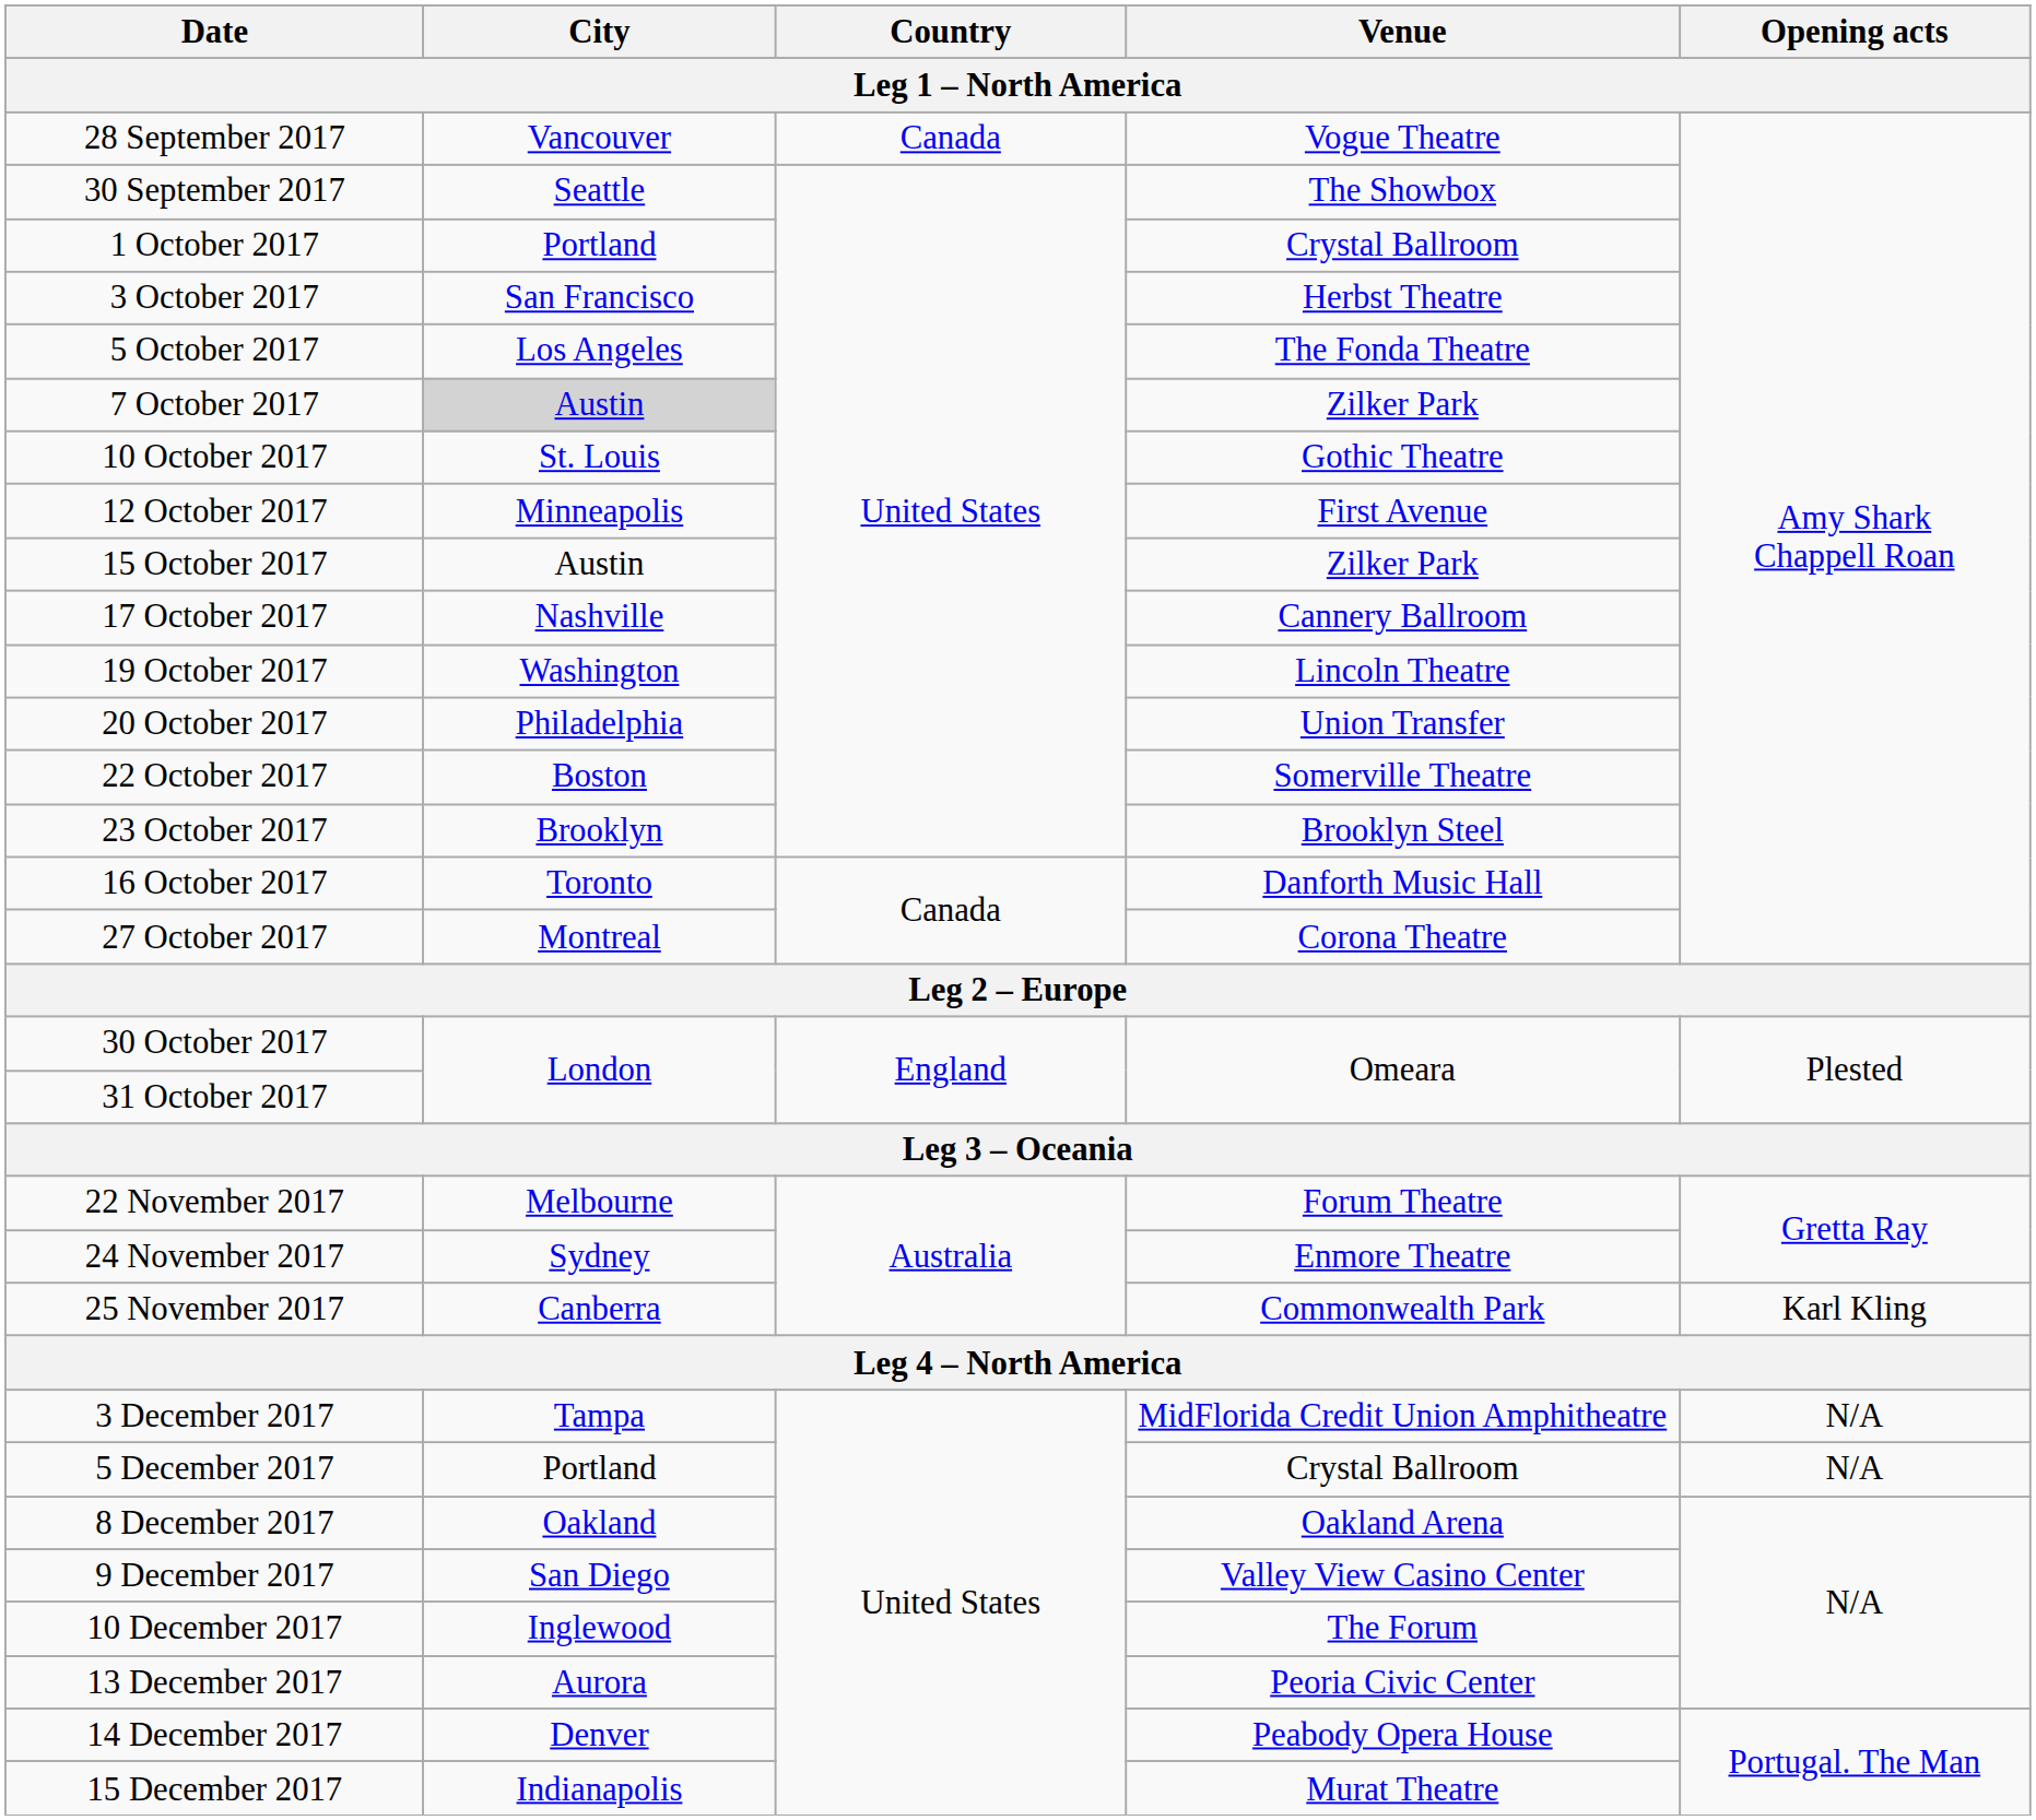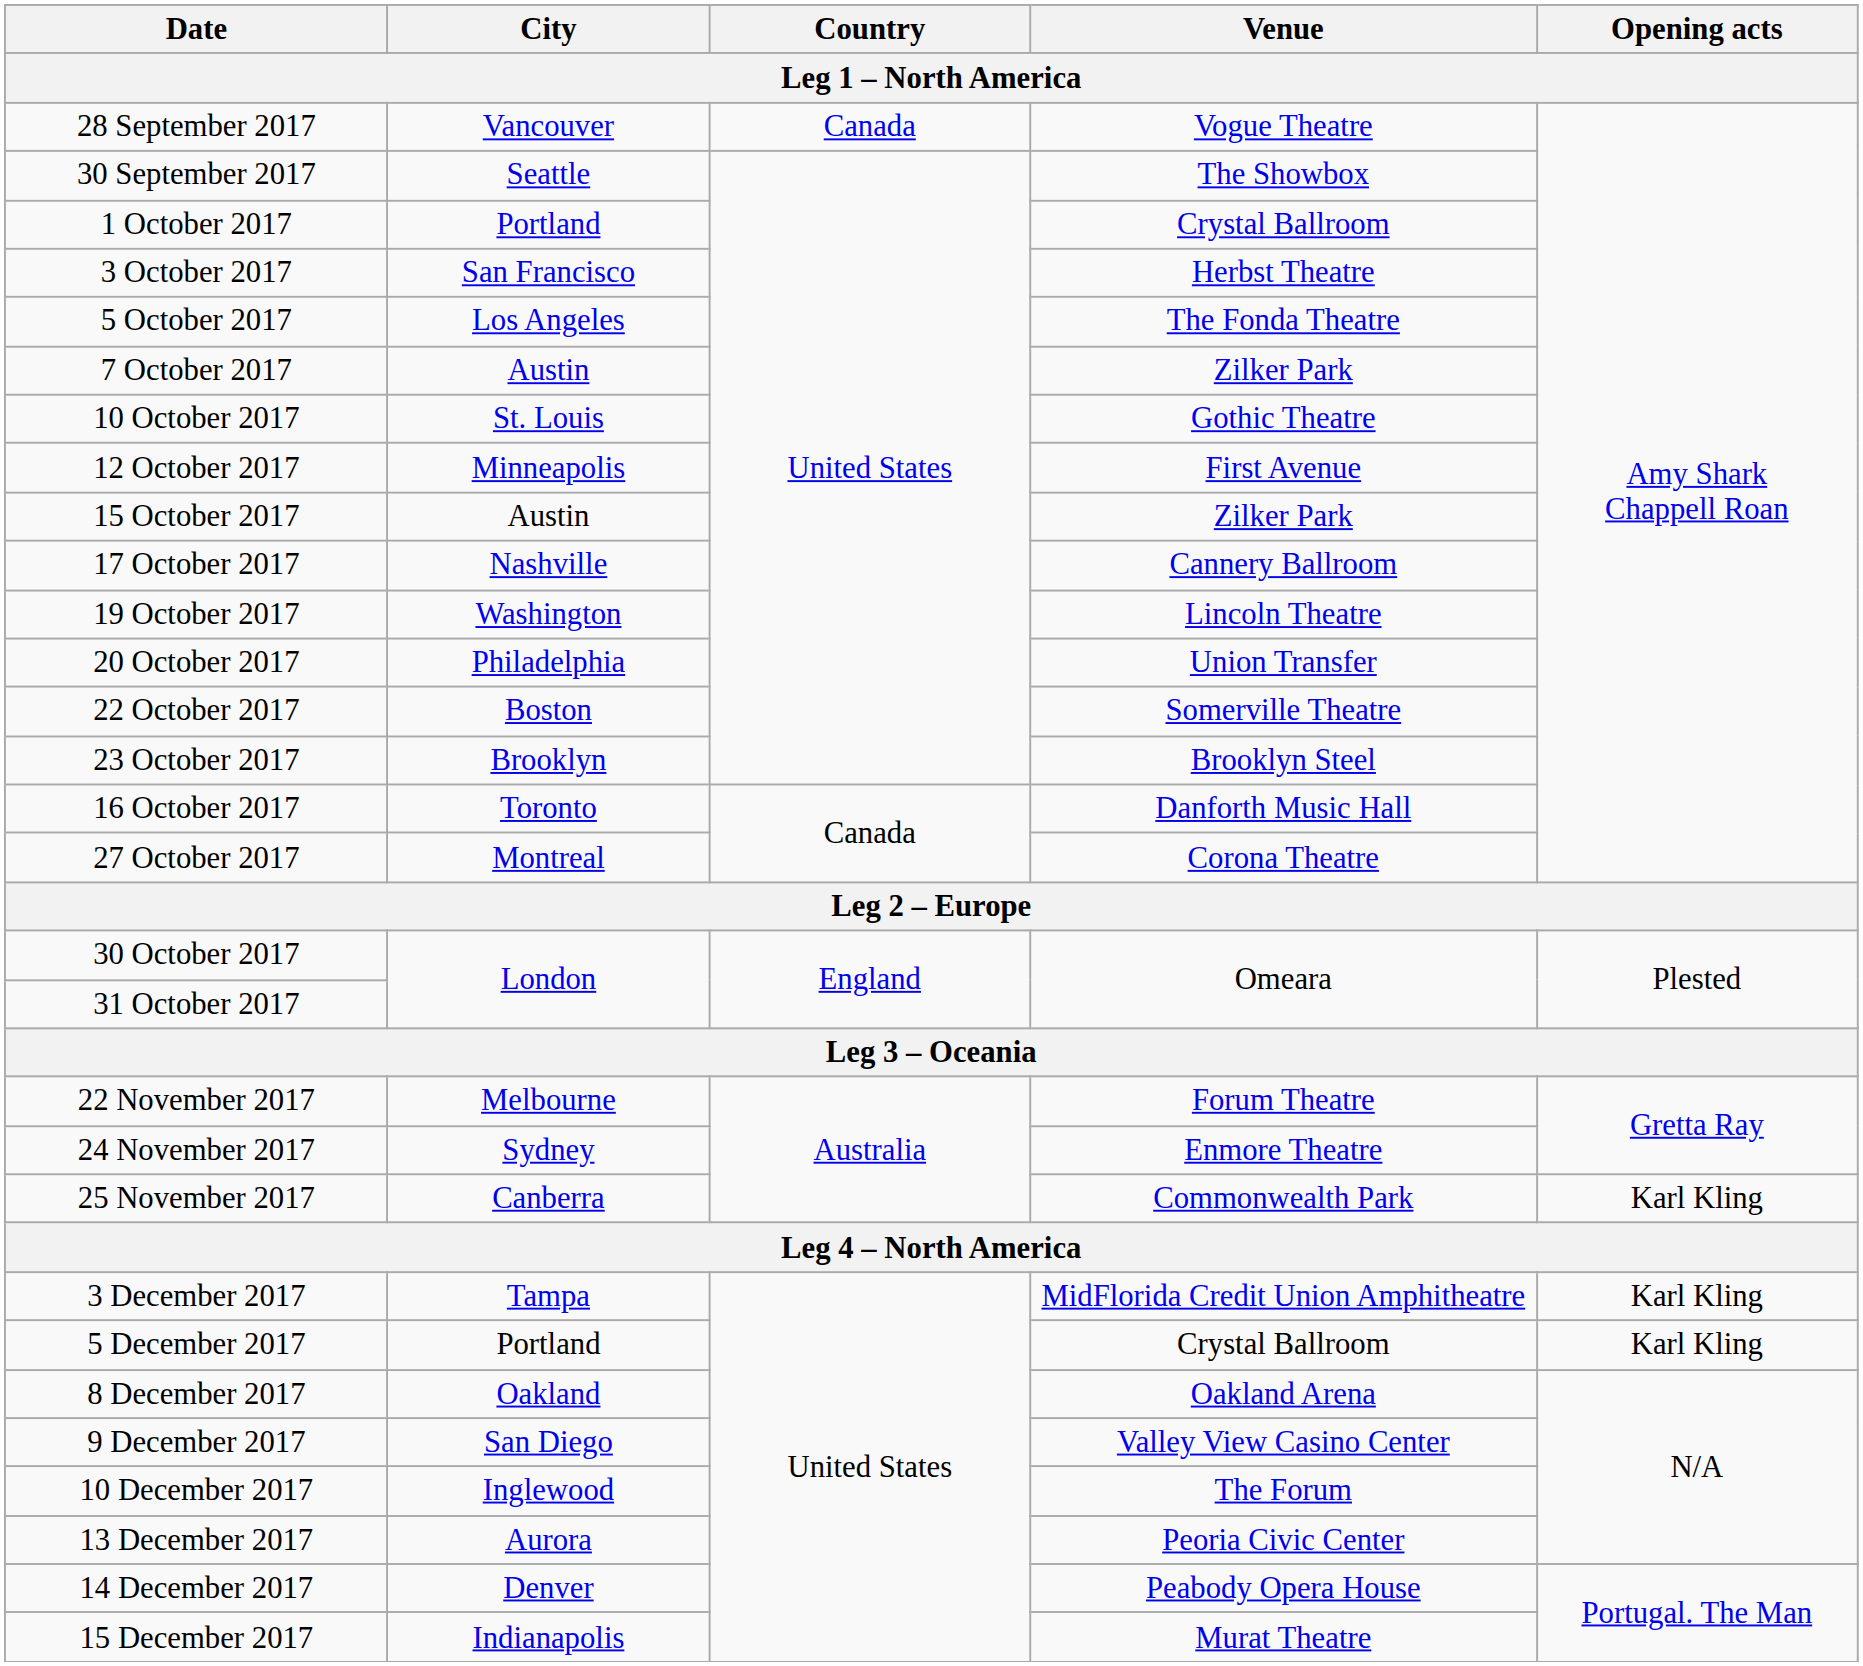 <table class="wikitable" style="text-align:center;">
 <tr>
 <th scope="col" style="width:12em;">Date</th>
 <th scope="col" style="width:10em;">City</th>
 <th scope="col" style="width:10em;">Country</th>
 <th scope="col" style="width:16em;">Venue</th>
 <th scope="col" style="width:10em;">Opening acts</th>
 </tr>
 <tr>
 <th colspan="5" style="text-align:center;"><strong>Leg 1 – North America</strong></th>
 </tr>
 <tr>
 <td>28 September 2017</td>
 <td><a href='#'>Vancouver</a></td>
 <td><a href='#'>Canada</a></td>
 <td><a href='#'>Vogue Theatre</a></td>
 <td rowspan="16"><a href='#'>Amy Shark</a><br><a href='#'>Chappell Roan</a></td>
 </tr>
 <tr>
 <td>30 September 2017</td>
 <td><a href='#'>Seattle</a></td>
 <td rowspan="13"><a href='#'>United States</a></td>
 <td><a href='#'>The Showbox</a></td>
 </tr>
 <tr>
 <td>1 October 2017</td>
 <td><a href='#'>Portland</a></td>
 <td><a href='#'>Crystal Ballroom</a></td>
 </tr>
 <tr>
 <td>3 October 2017</td>
 <td><a href='#'>San Francisco</a></td>
 <td><a href='#'>Herbst Theatre</a></td>
 </tr>
 <tr>
 <td>5 October 2017</td>
 <td><a href='#'>Los Angeles</a></td>
 <td><a href='#'>The Fonda Theatre</a></td>
 </tr>
 <tr>
 <td>7 October 2017</td>
-<td style="background: lightgrey;"><a href='#'>Austin</a></td>
+<td><a href='#'>Austin</a></td>
 <td><a href='#'>Zilker Park</a></td>
 </tr>
 <tr>
 <td>10 October 2017</td>
 <td><a href='#'>St. Louis</a></td>
 <td><a href='#'>Gothic Theatre</a></td>
 </tr>
 <tr>
 <td>12 October 2017</td>
 <td><a href='#'>Minneapolis</a></td>
 <td><a href='#'>First Avenue</a></td>
 </tr>
 <tr>
 <td>15 October 2017</td>
 <td>Austin</td>
 <td><a href='#'>Zilker Park</a></td>
 </tr>
 <tr>
 <td>17 October 2017</td>
 <td><a href='#'>Nashville</a></td>
 <td><a href='#'>Cannery Ballroom</a></td>
 </tr>
 <tr>
 <td>19 October 2017</td>
 <td><a href='#'>Washington</a></td>
 <td><a href='#'>Lincoln Theatre</a></td>
 </tr>
 <tr>
 <td>20 October 2017</td>
 <td><a href='#'>Philadelphia</a></td>
 <td><a href='#'>Union Transfer</a></td>
 </tr>
 <tr>
 <td>22 October 2017</td>
 <td><a href='#'>Boston</a></td>
 <td><a href='#'>Somerville Theatre</a></td>
 </tr>
 <tr>
 <td>23 October 2017</td>
 <td><a href='#'>Brooklyn</a></td>
 <td><a href='#'>Brooklyn Steel</a></td>
 </tr>
 <tr>
 <td>16 October 2017</td>
 <td><a href='#'>Toronto</a></td>
 <td rowspan="2">Canada</td>
 <td><a href='#'>Danforth Music Hall</a></td>
 </tr>
 <tr>
 <td>27 October 2017</td>
 <td><a href='#'>Montreal</a></td>
 <td><a href='#'>Corona Theatre</a></td>
 </tr>
 <tr>
 <th colspan="5" style="text-align:center;"><strong>Leg 2 – Europe</strong></th>
 </tr>
 <tr>
 <td>30 October 2017</td>
 <td rowspan="2"><a href='#'>London</a></td>
 <td rowspan="2"><a href='#'>England</a></td>
 <td rowspan="2">Omeara</td>
 <td rowspan="2">Plested</td>
 </tr>
 <tr>
 <td>31 October 2017</td>
 </tr>
 <tr>
 <th colspan="5" style="text-align:center;"><strong>Leg 3 – Oceania</strong></th>
 </tr>
 <tr>
 <td>22 November 2017</td>
 <td><a href='#'>Melbourne</a></td>
 <td rowspan="3"><a href='#'>Australia</a></td>
 <td><a href='#'>Forum Theatre</a></td>
 <td rowspan="2"><a href='#'>Gretta Ray</a></td>
 </tr>
 <tr>
 <td>24 November 2017</td>
 <td><a href='#'>Sydney</a></td>
 <td><a href='#'>Enmore Theatre</a></td>
 </tr>
 <tr>
 <td>25 November 2017</td>
 <td><a href='#'>Canberra</a></td>
 <td><a href='#'>Commonwealth Park</a></td>
 <td>Karl Kling</td>
 </tr>
 <tr>
 <th colspan="5" style="text-align:center;"><strong>Leg 4 – North America</strong></th>
 </tr>
 <tr>
 <td>3 December 2017</td>
 <td><a href='#'>Tampa</a></td>
 <td rowspan="8">United States</td>
 <td><a href='#'>MidFlorida Credit Union Amphitheatre</a></td>
-<td>N/A</td>
+<td>Karl Kling</td>
 </tr>
 <tr>
 <td>5 December 2017</td>
 <td>Portland</td>
 <td>Crystal Ballroom</td>
-<td>N/A</td>
+<td>Karl Kling</td>
 </tr>
 <tr>
 <td>8 December 2017</td>
 <td><a href='#'>Oakland</a></td>
 <td><a href='#'>Oakland Arena</a></td>
 <td rowspan="4">N/A</td>
 </tr>
 <tr>
 <td>9 December 2017</td>
 <td><a href='#'>San Diego</a></td>
 <td><a href='#'>Valley View Casino Center</a></td>
 </tr>
 <tr>
 <td>10 December 2017</td>
 <td><a href='#'>Inglewood</a></td>
 <td><a href='#'>The Forum</a></td>
 </tr>
 <tr>
 <td>13 December 2017</td>
 <td><a href='#'>Aurora</a></td>
 <td><a href='#'>Peoria Civic Center</a></td>
 </tr>
 <tr>
 <td>14 December 2017</td>
 <td><a href='#'>Denver</a></td>
 <td><a href='#'>Peabody Opera House</a></td>
 <td rowspan="2"><a href='#'>Portugal. The Man</a></td>
 </tr>
 <tr>
 <td>15 December 2017</td>
 <td><a href='#'>Indianapolis</a></td>
 <td><a href='#'>Murat Theatre</a></td>
 </tr>
 </table>
